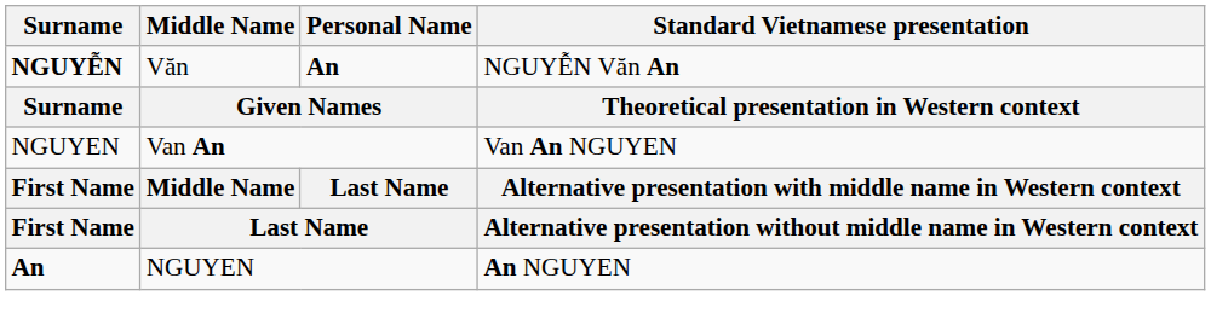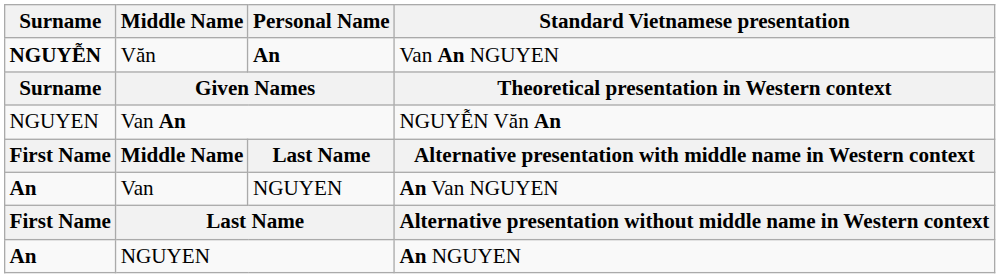 <table class="wikitable">
 <tr>
 <th>Surname</th>
 <th>Middle Name</th>
 <th>Personal Name</th>
 <th>Standard Vietnamese presentation</th>
 </tr>
 <tr>
 <td><strong>NGUYỄN</strong></td>
 <td>Văn</td>
 <td><strong>An</strong></td>
-<td>NGUYỄN Văn <strong>An</strong> </td>
+<td>Van <strong>An</strong> NGUYEN </td>
 </tr>
 <tr>
 <th>Surname</th>
 <th colspan="2">Given Names</th>
 <th>Theoretical presentation in Western context</th>
 </tr>
 <tr>
 <td>NGUYEN</td>
 <td colspan="2">Van <strong>An</strong></td>
-<td>Van <strong>An</strong> NGUYEN </td>
+<td>NGUYỄN Văn <strong>An</strong> </td>
 </tr>
 <tr>
 <th>First Name</th>
 <th>Middle Name</th>
 <th>Last Name</th>
 <th>Alternative presentation with middle name in Western context</th>
+</tr>
+<tr>
+<td><strong>An</strong></td>
+<td>Van</td>
+<td>NGUYEN</td>
+<td><strong>An</strong> Van NGUYEN </td>
 </tr>
 <tr>
 <th>First Name</th>
 <th colspan="2">Last Name</th>
 <th>Alternative presentation without middle name in Western context</th>
 </tr>
 <tr>
 <td><strong>An</strong></td>
 <td colspan="2">NGUYEN</td>
 <td><strong>An</strong> NGUYEN</td>
 </tr>
 </table>
